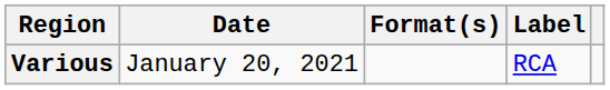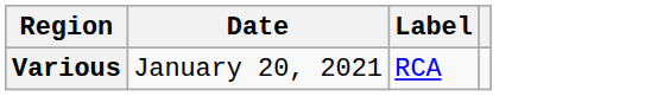 <table class="wikitable plainrowheaders">
 <tr>
 <th scope="col">Region</th>
 <th scope="col">Date</th>
-<th scope="col">Format(s)</th>
 <th scope="col">Label</th>
 <th scope="col"></th>
 </tr>
 <tr>
 <th scope="row">Various</th>
 <td>January 20, 2021</td>
-<td></td>
 <td><a href='#'>RCA</a></td>
 <td align="center"></td>
 </tr>
 </table>
